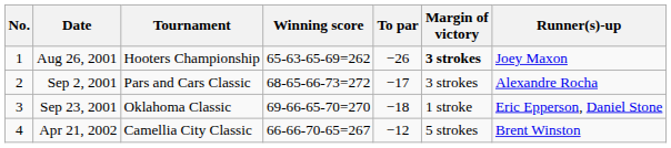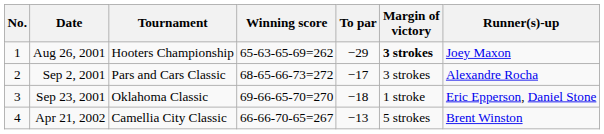 <table class="wikitable" style="font-size:95%;">
 <tr>
 <th>No.</th>
 <th>Date</th>
 <th>Tournament</th>
 <th>Winning score</th>
 <th>To par</th>
 <th>Margin of<br>victory</th>
 <th>Runner(s)-up</th>
 </tr>
 <tr>
 <td align=center>1</td>
 <td align=right>Aug 26, 2001</td>
 <td>Hooters Championship</td>
 <td>65-63-65-69=262</td>
-<td align=center>−26</td>
+<td align=center>−29</td>
 <td><strong>3 strokes</strong></td>
 <td> <a href='#'>Joey Maxon</a></td>
 </tr>
 <tr>
 <td align=center>2</td>
 <td align=right>Sep 2, 2001</td>
 <td>Pars and Cars Classic</td>
 <td>68-65-66-73=272</td>
 <td align=center>−17</td>
 <td>3 strokes</td>
 <td> <a href='#'>Alexandre Rocha</a></td>
 </tr>
 <tr>
 <td align=center>3</td>
 <td align=right>Sep 23, 2001</td>
 <td>Oklahoma Classic</td>
 <td>69-66-65-70=270</td>
 <td align=center>−18</td>
 <td>1 stroke</td>
 <td> <a href='#'>Eric Epperson</a>,  <a href='#'>Daniel Stone</a></td>
 </tr>
 <tr>
 <td align=center>4</td>
 <td align=right>Apr 21, 2002</td>
 <td>Camellia City Classic</td>
 <td>66-66-70-65=267</td>
-<td align=center>−12</td>
+<td align=center>−13</td>
 <td>5 strokes</td>
 <td> <a href='#'>Brent Winston</a></td>
 </tr>
 </table>
